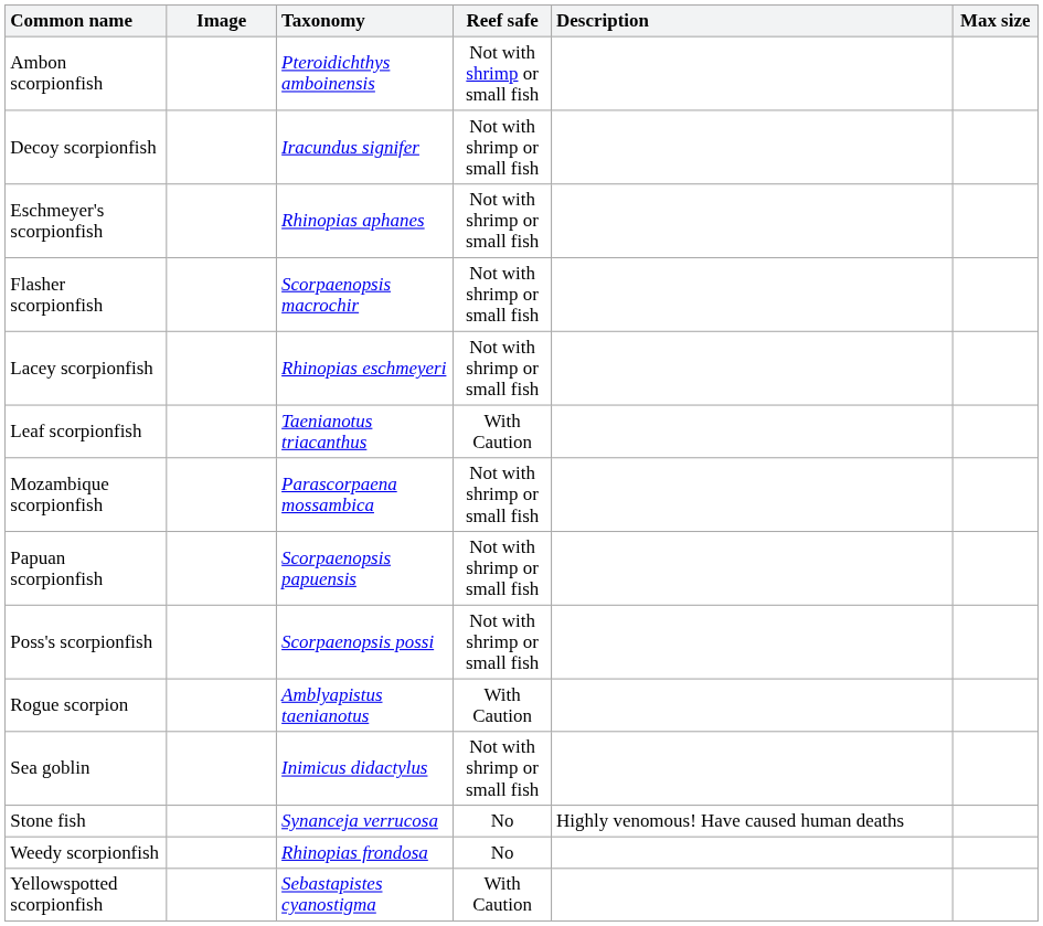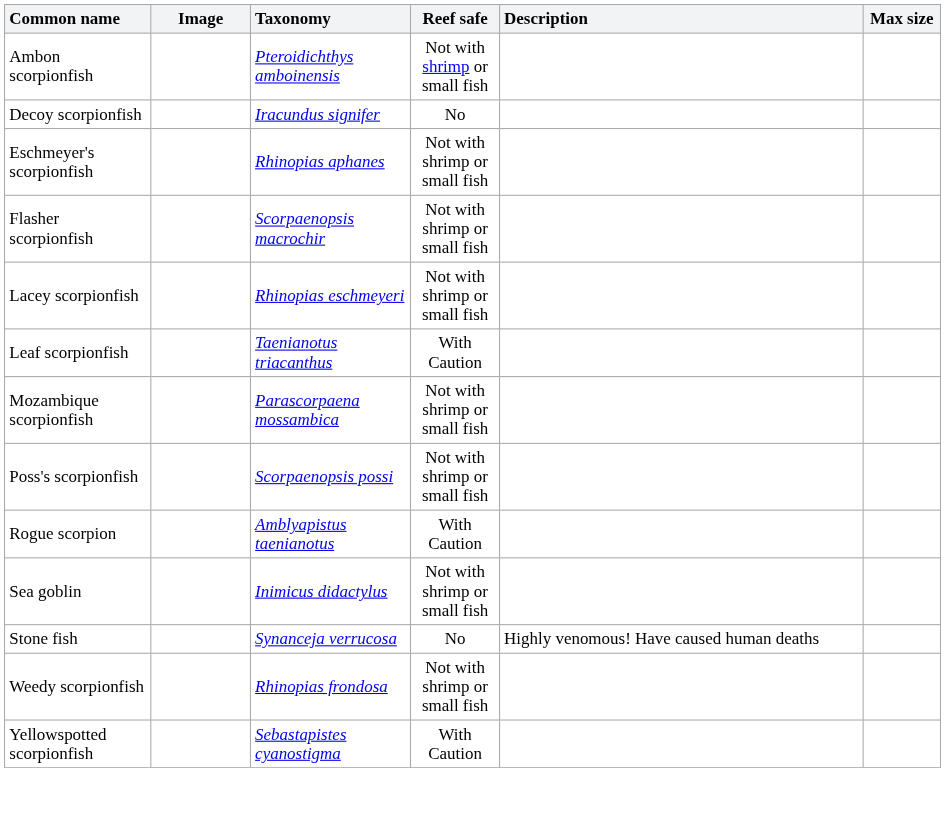 <table class="sortable collapsible" cellpadding="4" width="100%" border="1" style="border:1px solid #aaa; border-collapse:collapse">
 <tr>
 <th align="left" style="background:#F2F3F4" width="170px">Common name</th>
 <th style="background:#F2F3F4" width="130px" class="unsortable">Image</th>
 <th align="left" style="background:#F2F3F4" width="190px">Taxonomy</th>
 <th style="background:#F2F3F4" width="100px">Reef safe</th>
 <th align="left" style="background:#F2F3F4" width="610px" class="unsortable">Description</th>
 <th style="background:#F2F3F4" width="100px">Max size</th>
 </tr>
 <tr>
 <td>Ambon scorpionfish</td>
 <td></td>
 <td><em><a href='#'>Pteroidichthys amboinensis</a></em></td>
 <td align="center">Not with <a href='#'>shrimp</a> or small fish</td>
 <td></td>
 <td align="center"></td>
 </tr>
 <tr>
 <td>Decoy scorpionfish</td>
 <td></td>
 <td><em><a href='#'>Iracundus signifer</a></em></td>
-<td align="center">Not with shrimp or small fish</td>
+<td align="center">No</td>
 <td></td>
 <td align="center"></td>
 </tr>
 <tr>
 <td>Eschmeyer's scorpionfish</td>
 <td></td>
 <td><em><a href='#'>Rhinopias aphanes</a></em></td>
 <td align="center">Not with shrimp or small fish</td>
 <td></td>
 <td align="center"></td>
 </tr>
 <tr>
 <td>Flasher scorpionfish</td>
 <td></td>
 <td><em><a href='#'>Scorpaenopsis macrochir</a></em></td>
 <td align="center">Not with shrimp or small fish</td>
 <td></td>
 <td align="center"></td>
 </tr>
 <tr>
 <td>Lacey scorpionfish</td>
 <td></td>
 <td><em><a href='#'>Rhinopias eschmeyeri</a></em></td>
 <td align="center">Not with shrimp or small fish</td>
 <td></td>
 <td align="center"></td>
 </tr>
 <tr>
 <td>Leaf scorpionfish</td>
 <td></td>
 <td><em><a href='#'>Taenianotus triacanthus</a></em></td>
 <td align="center">With Caution</td>
 <td></td>
 <td></td>
 </tr>
 <tr>
 <td>Mozambique scorpionfish</td>
 <td></td>
 <td><em><a href='#'>Parascorpaena mossambica</a></em></td>
 <td align="center">Not with shrimp or small fish</td>
 <td></td>
 <td align="center"></td>
 </tr>
 <tr>
-<td>Papuan scorpionfish</td>
-<td></td>
-<td><em><a href='#'>Scorpaenopsis papuensis</a></em></td>
-<td align="center">Not with shrimp or small fish</td>
-<td></td>
-<td align="center"></td>
-</tr>
-<tr>
 <td>Poss's scorpionfish</td>
 <td></td>
 <td><em><a href='#'>Scorpaenopsis possi</a></em></td>
 <td align="center">Not with shrimp or small fish</td>
 <td></td>
 <td align="center"></td>
 </tr>
 <tr>
 <td>Rogue scorpion</td>
 <td></td>
 <td><em><a href='#'>Amblyapistus taenianotus</a></em></td>
 <td align="center">With Caution</td>
 <td></td>
 <td align="center"></td>
 </tr>
 <tr>
 <td>Sea goblin</td>
 <td></td>
 <td><em><a href='#'>Inimicus didactylus</a></em></td>
 <td align="center">Not with shrimp or small fish</td>
 <td></td>
 <td align="center"></td>
 </tr>
 <tr>
 <td>Stone fish</td>
 <td></td>
 <td><em><a href='#'>Synanceja verrucosa</a></em></td>
 <td align="center">No</td>
 <td>Highly venomous! Have caused human deaths</td>
 <td align="center"></td>
 </tr>
 <tr>
 <td>Weedy scorpionfish</td>
 <td></td>
 <td><em><a href='#'>Rhinopias frondosa</a></em></td>
-<td align="center">No</td>
+<td align="center">Not with shrimp or small fish</td>
 <td></td>
 <td align="center"></td>
 </tr>
 <tr>
 <td>Yellowspotted scorpionfish</td>
 <td></td>
 <td><em><a href='#'>Sebastapistes cyanostigma</a></em></td>
 <td align="center">With Caution</td>
 <td></td>
 <td align="center"></td>
 </tr>
 </table>
